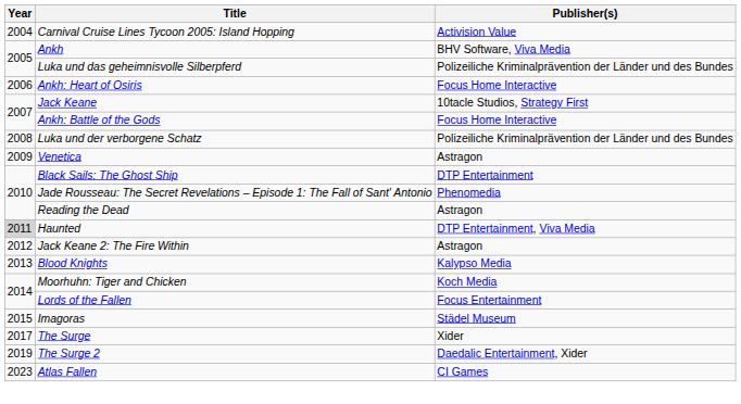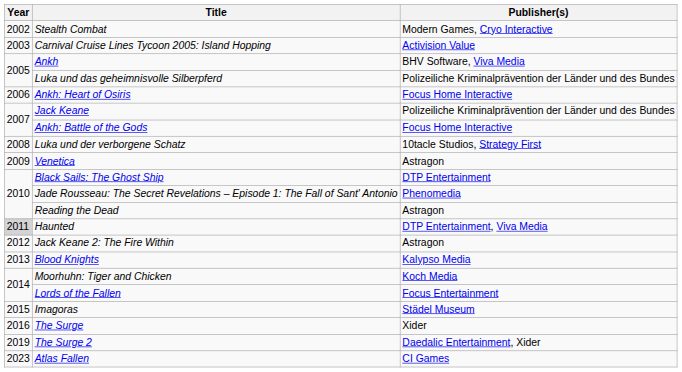 <table class="wikitable sortable">
 <tr>
 <th>Year</th>
 <th>Title</th>
 <th>Publisher(s)</th>
 </tr>
 <tr>
-<td>2004</td>
+<td>2002</td>
+<td><em>Stealth Combat</em></td>
+<td>Modern Games, <a href='#'>Cryo Interactive</a></td>
+</tr>
+<tr>
+<td>2003</td>
 <td><em>Carnival Cruise Lines Tycoon 2005: Island Hopping</em></td>
 <td><a href='#'>Activision Value</a></td>
 </tr>
 <tr>
 <td rowspan="2">2005</td>
 <td><em><a href='#'>Ankh</a></em></td>
 <td>BHV Software, <a href='#'>Viva Media</a></td>
 </tr>
 <tr>
 <td><em>Luka und das geheimnisvolle Silberpferd</em></td>
 <td>Polizeiliche Kriminalprävention der Länder und des Bundes</td>
 </tr>
 <tr>
 <td>2006</td>
 <td><em><a href='#'>Ankh: Heart of Osiris</a></em></td>
 <td><a href='#'>Focus Home Interactive</a></td>
 </tr>
 <tr>
 <td rowspan="2">2007</td>
 <td><em><a href='#'>Jack Keane</a></em></td>
-<td>10tacle Studios, <a href='#'>Strategy First</a></td>
+<td>Polizeiliche Kriminalprävention der Länder und des Bundes</td>
 </tr>
 <tr>
 <td><em><a href='#'>Ankh: Battle of the Gods</a></em></td>
 <td><a href='#'>Focus Home Interactive</a></td>
 </tr>
 <tr>
 <td>2008</td>
 <td><em>Luka und der verborgene Schatz</em></td>
-<td>Polizeiliche Kriminalprävention der Länder und des Bundes</td>
+<td>10tacle Studios, <a href='#'>Strategy First</a></td>
 </tr>
 <tr>
 <td>2009</td>
 <td><em><a href='#'>Venetica</a></em></td>
 <td>Astragon</td>
 </tr>
 <tr>
 <td rowspan="3">2010</td>
 <td><em><a href='#'>Black Sails: The Ghost Ship</a></em></td>
 <td><a href='#'>DTP Entertainment</a></td>
 </tr>
 <tr>
 <td><em>Jade Rousseau: The Secret Revelations – Episode 1: The Fall of Sant' Antonio</em></td>
 <td><a href='#'>Phenomedia</a></td>
 </tr>
 <tr>
 <td><em>Reading the Dead</em></td>
 <td>Astragon</td>
 </tr>
 <tr>
 <td style="background: lightgrey;">2011</td>
 <td><em>Haunted</em></td>
 <td><a href='#'>DTP Entertainment</a>, <a href='#'>Viva Media</a></td>
 </tr>
 <tr>
 <td>2012</td>
 <td><em>Jack Keane 2: The Fire Within</em></td>
 <td>Astragon</td>
 </tr>
 <tr>
 <td>2013</td>
 <td><em><a href='#'>Blood Knights</a></em></td>
 <td><a href='#'>Kalypso Media</a></td>
 </tr>
 <tr>
 <td rowspan="2">2014</td>
 <td><em>Moorhuhn: Tiger and Chicken</em></td>
 <td><a href='#'>Koch Media</a></td>
 </tr>
 <tr>
 <td><em><a href='#'>Lords of the Fallen</a></em></td>
 <td><a href='#'>Focus Entertainment</a></td>
 </tr>
 <tr>
 <td>2015</td>
 <td><em>Imagoras</em></td>
 <td><a href='#'>Städel Museum</a></td>
 </tr>
 <tr>
-<td>2017</td>
+<td>2016</td>
 <td><em><a href='#'>The Surge</a></em></td>
 <td>Xider</td>
 </tr>
 <tr>
 <td>2019</td>
 <td><em><a href='#'>The Surge 2</a></em></td>
 <td><a href='#'>Daedalic Entertainment</a>, Xider</td>
 </tr>
 <tr>
 <td>2023</td>
 <td><em><a href='#'>Atlas Fallen</a></em></td>
 <td><a href='#'>CI Games</a></td>
 </tr>
 </table>
